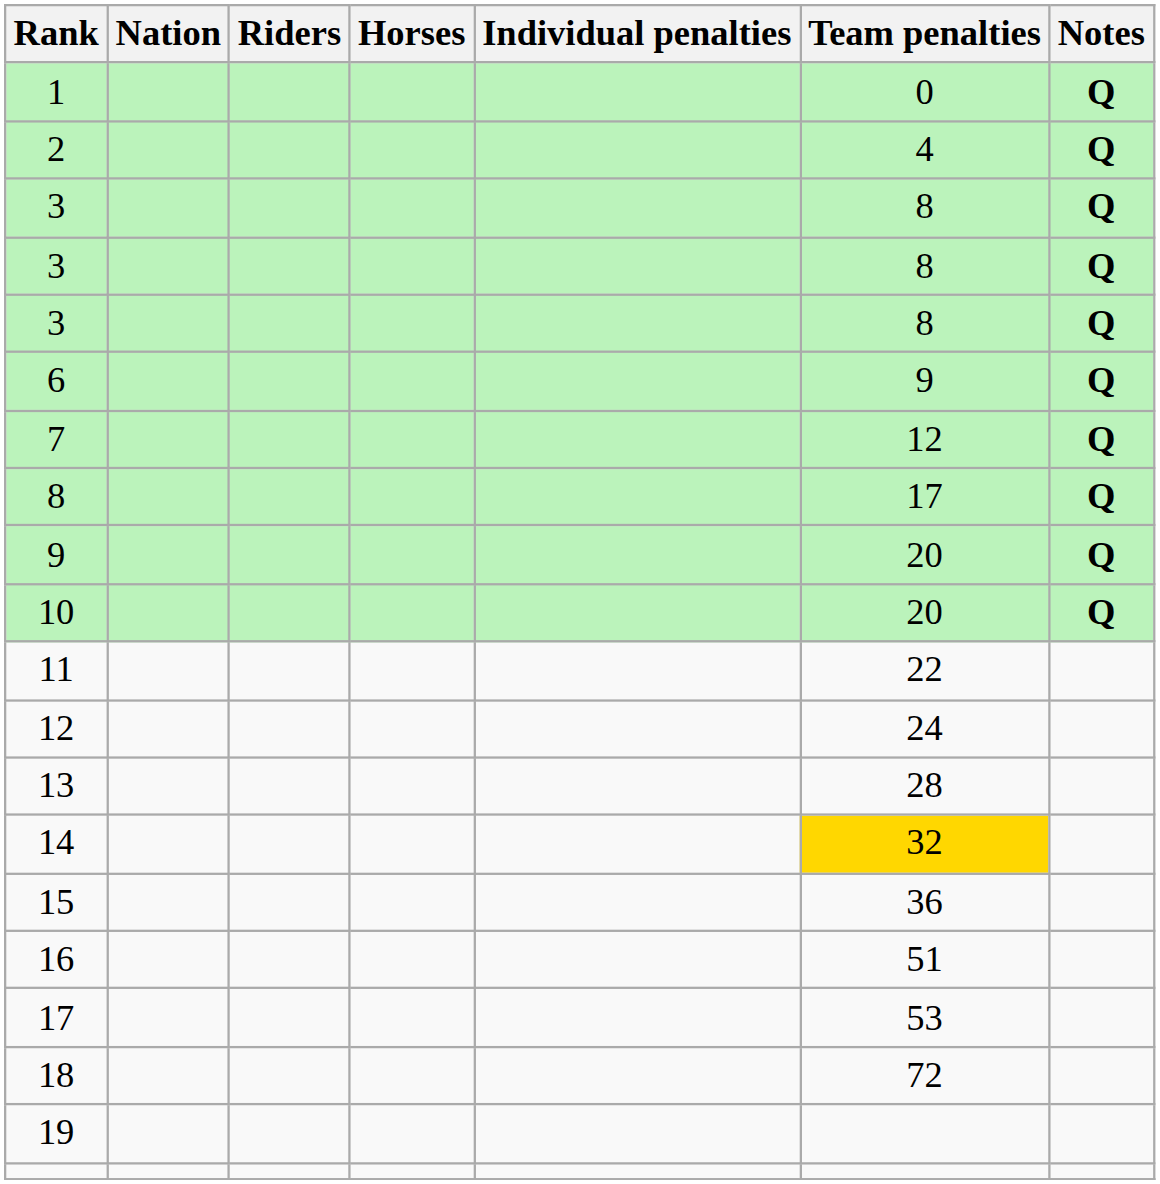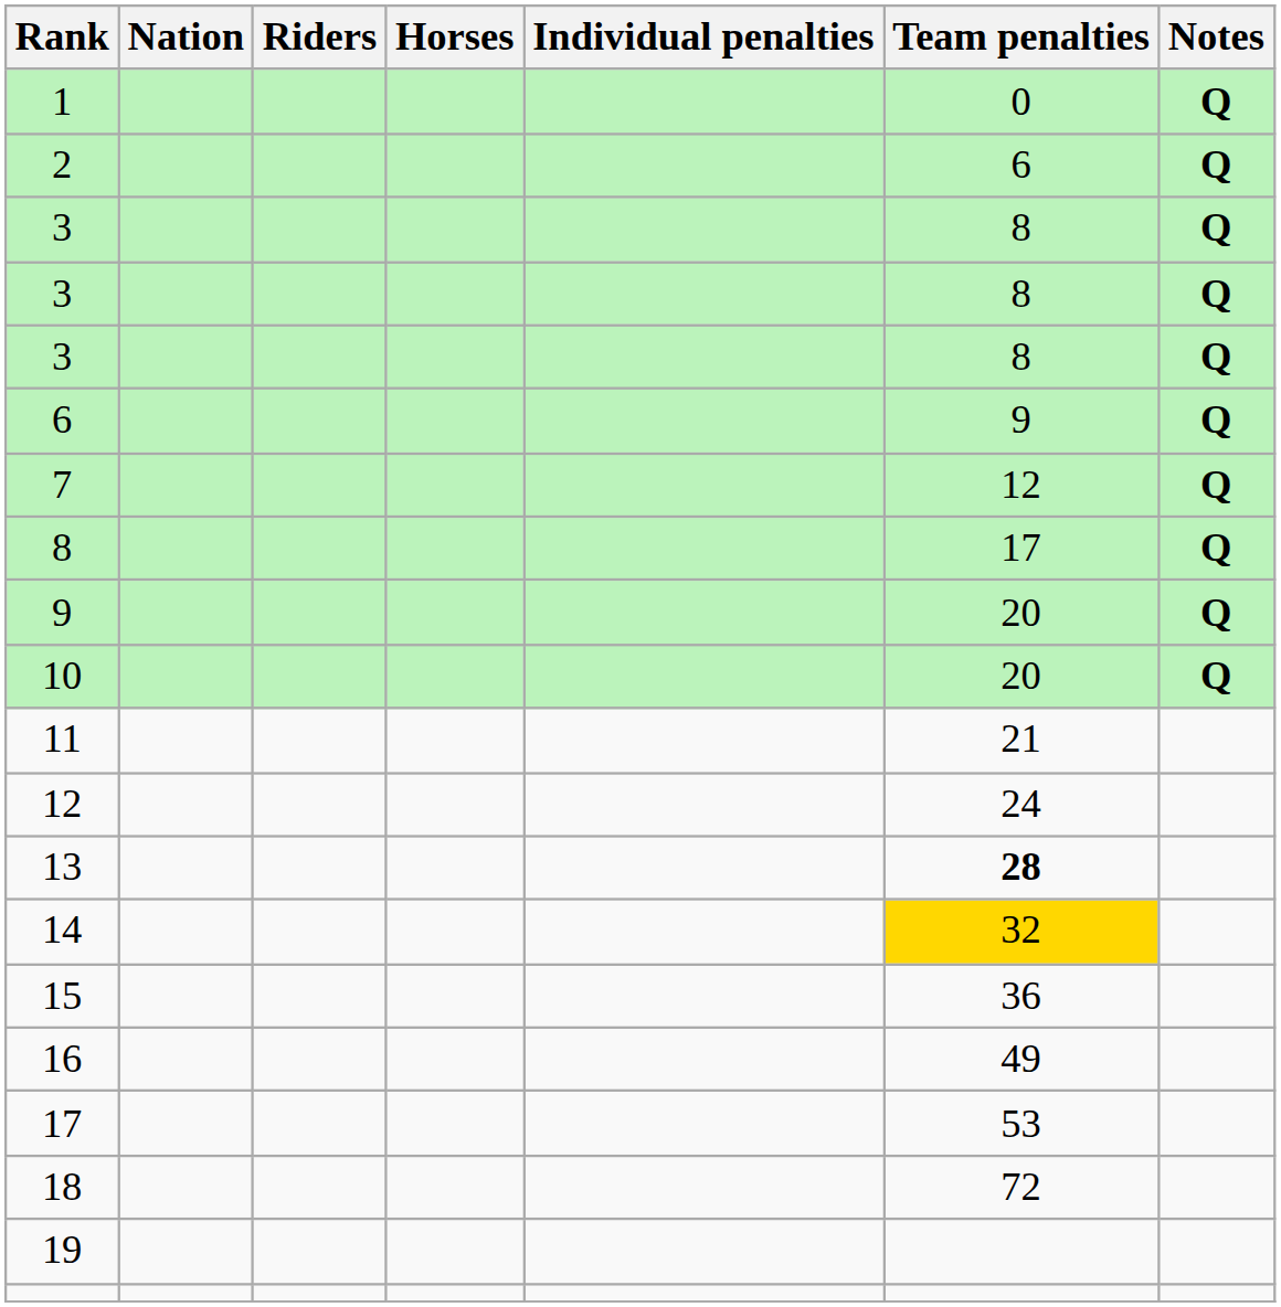 <table class="wikitable sortable" style="text-align:center">
 <tr>
 <th>Rank</th>
 <th>Nation</th>
 <th>Riders</th>
 <th>Horses</th>
 <th>Individual penalties</th>
 <th>Team penalties</th>
 <th>Notes</th>
 </tr>
 <tr bgcolor=#bbf3bb>
 <td>1</td>
 <td align="left"></td>
 <td align=left></td>
 <td align="left"></td>
 <td></td>
 <td>0</td>
 <td><strong>Q</strong></td>
 </tr>
 <tr bgcolor=#bbf3bb>
 <td>2</td>
 <td align="left"></td>
 <td align=left></td>
 <td align="left"></td>
 <td></td>
-<td>4</td>
+<td>6</td>
 <td><strong>Q</strong></td>
 </tr>
 <tr bgcolor=#bbf3bb>
 <td>3</td>
 <td align="left"></td>
 <td align=left></td>
 <td align="left"></td>
 <td></td>
 <td>8</td>
 <td><strong>Q</strong></td>
 </tr>
 <tr bgcolor=#bbf3bb>
 <td>3</td>
 <td align="left"></td>
 <td align=left></td>
 <td align="left"></td>
 <td></td>
 <td>8</td>
 <td><strong>Q</strong></td>
 </tr>
 <tr bgcolor=#bbf3bb>
 <td>3</td>
 <td align="left"></td>
 <td align=left></td>
 <td align="left"></td>
 <td></td>
 <td>8</td>
 <td><strong>Q</strong></td>
 </tr>
 <tr bgcolor=#bbf3bb>
 <td>6</td>
 <td align="left"></td>
 <td align=left></td>
 <td align="left"></td>
 <td></td>
 <td>9</td>
 <td><strong>Q</strong></td>
 </tr>
 <tr bgcolor=#bbf3bb>
 <td>7</td>
 <td align="left"></td>
 <td align=left></td>
 <td align="left"></td>
 <td></td>
 <td>12</td>
 <td><strong>Q</strong></td>
 </tr>
 <tr bgcolor=#bbf3bb>
 <td>8</td>
 <td align="left"></td>
 <td align=left></td>
 <td align="left"></td>
 <td></td>
 <td>17</td>
 <td><strong>Q</strong></td>
 </tr>
 <tr bgcolor=#bbf3bb>
 <td>9</td>
 <td align="left"></td>
 <td align=left></td>
 <td align="left"></td>
 <td></td>
 <td>20</td>
 <td><strong>Q</strong></td>
 </tr>
 <tr bgcolor=#bbf3bb>
 <td>10</td>
 <td align="left"></td>
 <td align=left></td>
 <td align="left"></td>
 <td></td>
 <td>20</td>
 <td><strong>Q</strong></td>
 </tr>
 <tr>
 <td>11</td>
 <td align="left"></td>
 <td align=left></td>
 <td align="left"></td>
 <td></td>
-<td>22</td>
+<td>21</td>
 <td></td>
 </tr>
 <tr>
 <td>12</td>
 <td align="left"></td>
 <td align=left></td>
 <td align="left"></td>
 <td></td>
 <td>24</td>
 <td></td>
 </tr>
 <tr>
 <td>13</td>
 <td align="left"></td>
 <td align=left></td>
 <td align="left"></td>
 <td></td>
-<td>28</td>
+<td><strong>28</strong></td>
 <td></td>
 </tr>
 <tr>
 <td>14</td>
 <td align="left"></td>
 <td align=left></td>
 <td align="left"></td>
 <td></td>
 <td style="background: gold;">32</td>
 <td></td>
 </tr>
 <tr>
 <td>15</td>
 <td align="left"></td>
 <td align=left></td>
 <td align="left"></td>
 <td></td>
 <td>36</td>
 <td></td>
 </tr>
 <tr>
 <td>16</td>
 <td align="left"></td>
 <td align=left></td>
 <td align="left"></td>
 <td></td>
-<td>51</td>
+<td>49</td>
 <td></td>
 </tr>
 <tr>
 <td>17</td>
 <td align="left"></td>
 <td align=left></td>
 <td align="left"></td>
 <td></td>
 <td>53</td>
 <td></td>
 </tr>
 <tr>
 <td>18</td>
 <td align="left"></td>
 <td align=left></td>
 <td align="left"></td>
 <td></td>
 <td>72</td>
 <td></td>
 </tr>
 <tr>
 <td>19</td>
 <td align="left"></td>
 <td align=left></td>
 <td align="left"></td>
 <td></td>
 <td></td>
 <td></td>
 </tr>
 <tr>
 <td></td>
 <td align="left"></td>
 <td align=left></td>
 <td align="left"></td>
 <td></td>
 <td></td>
 <td></td>
 </tr>
 <tr>
 </tr>
 </table>
